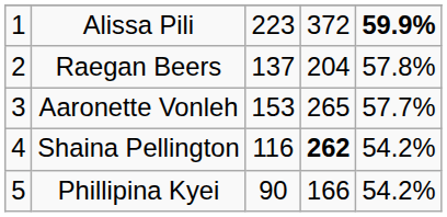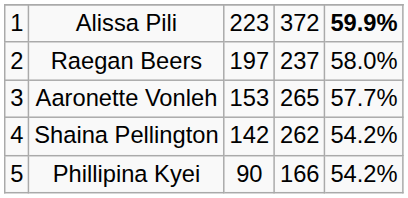 <table class="wikitable sortable" style="text-align:center">
 <tr>
 </tr>
 <tr>
 <td>1</td>
 <td>Alissa Pili</td>
 <td>223</td>
 <td>372</td>
 <td><strong>59.9%</strong></td>
 </tr>
 <tr>
 <td>2</td>
 <td>Raegan Beers</td>
-<td>137</td>
-<td>204</td>
-<td>57.8%</td>
+<td>197</td>
+<td>237</td>
+<td>58.0%</td>
 </tr>
 <tr>
 <td>3</td>
 <td>Aaronette Vonleh</td>
 <td>153</td>
 <td>265</td>
 <td>57.7%</td>
 </tr>
 <tr>
 <td>4</td>
 <td>Shaina Pellington</td>
-<td>116</td>
-<td><strong>262</strong></td>
+<td>142</td>
+<td>262</td>
 <td>54.2%</td>
 </tr>
 <tr>
 <td>5</td>
 <td>Phillipina Kyei</td>
 <td>90</td>
 <td>166</td>
 <td>54.2%</td>
 </tr>
 </table>
